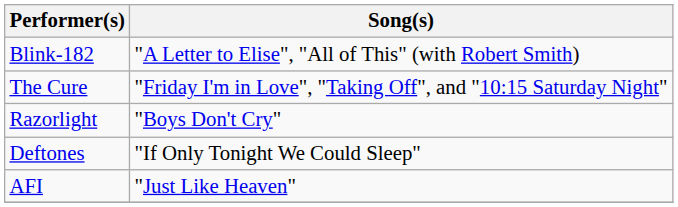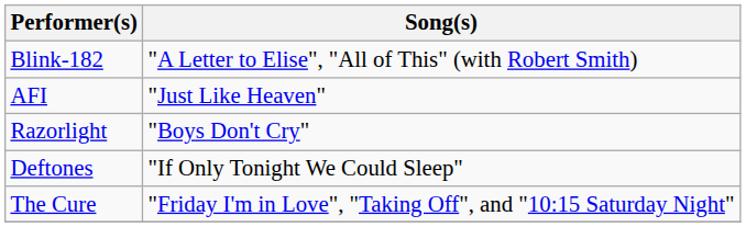 <table class="wikitable">
 <tr>
 <th>Performer(s)</th>
 <th>Song(s)</th>
 </tr>
 <tr>
 <td><a href='#'>Blink-182</a></td>
 <td>"<a href='#'>A Letter to Elise</a>", "All of This" (with <a href='#'>Robert Smith</a>)</td>
 </tr>
 <tr>
-<td><a href='#'>The Cure</a></td>
-<td>"<a href='#'>Friday I'm in Love</a>", "<a href='#'>Taking Off</a>", and "<a href='#'>10:15 Saturday Night</a>"</td>
+<td><a href='#'>AFI</a></td>
+<td>"<a href='#'>Just Like Heaven</a>"</td>
 </tr>
 <tr>
 <td><a href='#'>Razorlight</a></td>
 <td>"<a href='#'>Boys Don't Cry</a>"</td>
 </tr>
 <tr>
 <td><a href='#'>Deftones</a></td>
 <td>"If Only Tonight We Could Sleep"</td>
 </tr>
 <tr>
-<td><a href='#'>AFI</a></td>
-<td>"<a href='#'>Just Like Heaven</a>"</td>
+<td><a href='#'>The Cure</a></td>
+<td>"<a href='#'>Friday I'm in Love</a>", "<a href='#'>Taking Off</a>", and "<a href='#'>10:15 Saturday Night</a>"</td>
 </tr>
 <tr>
 </tr>
 </table>
